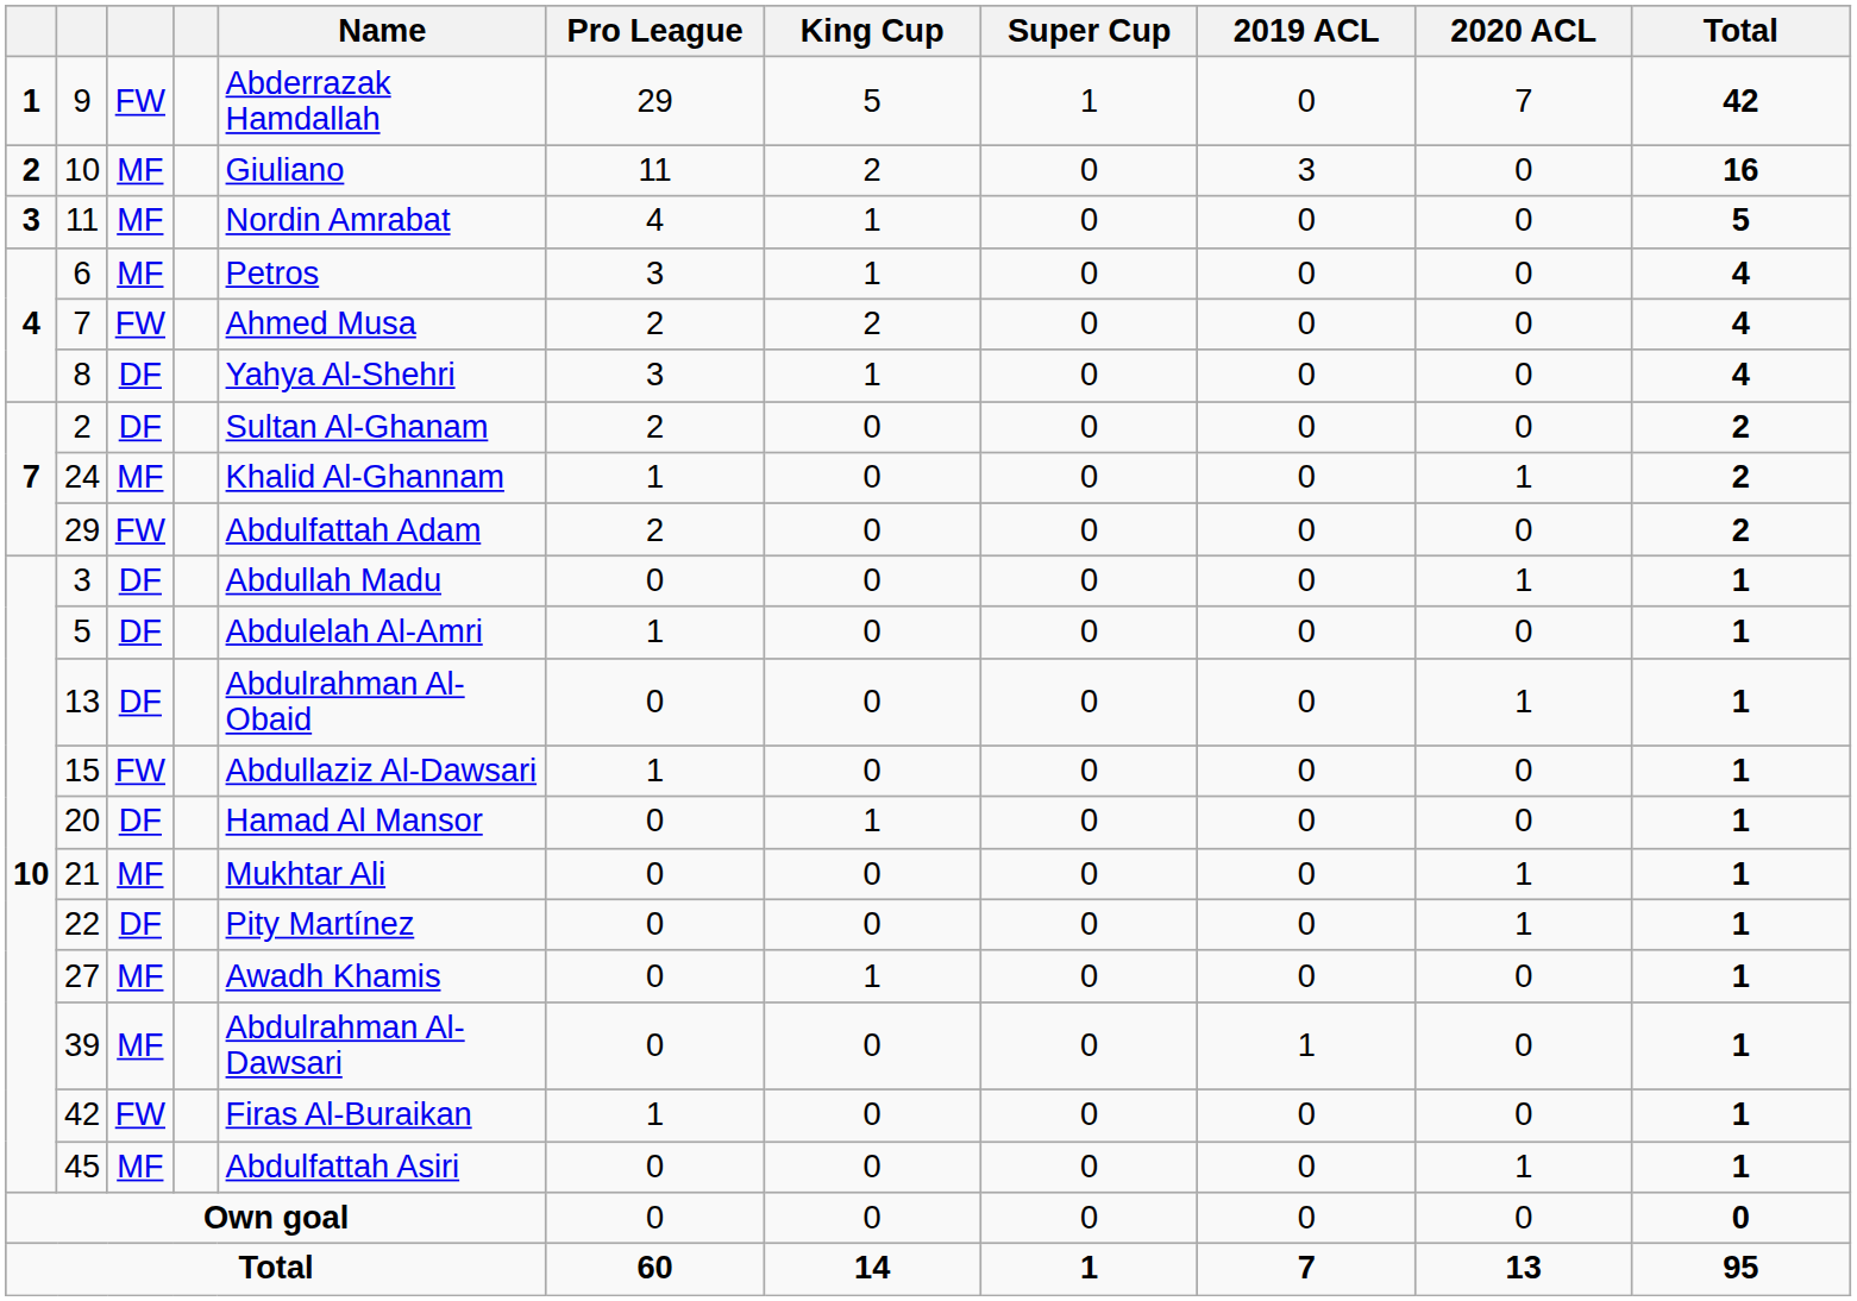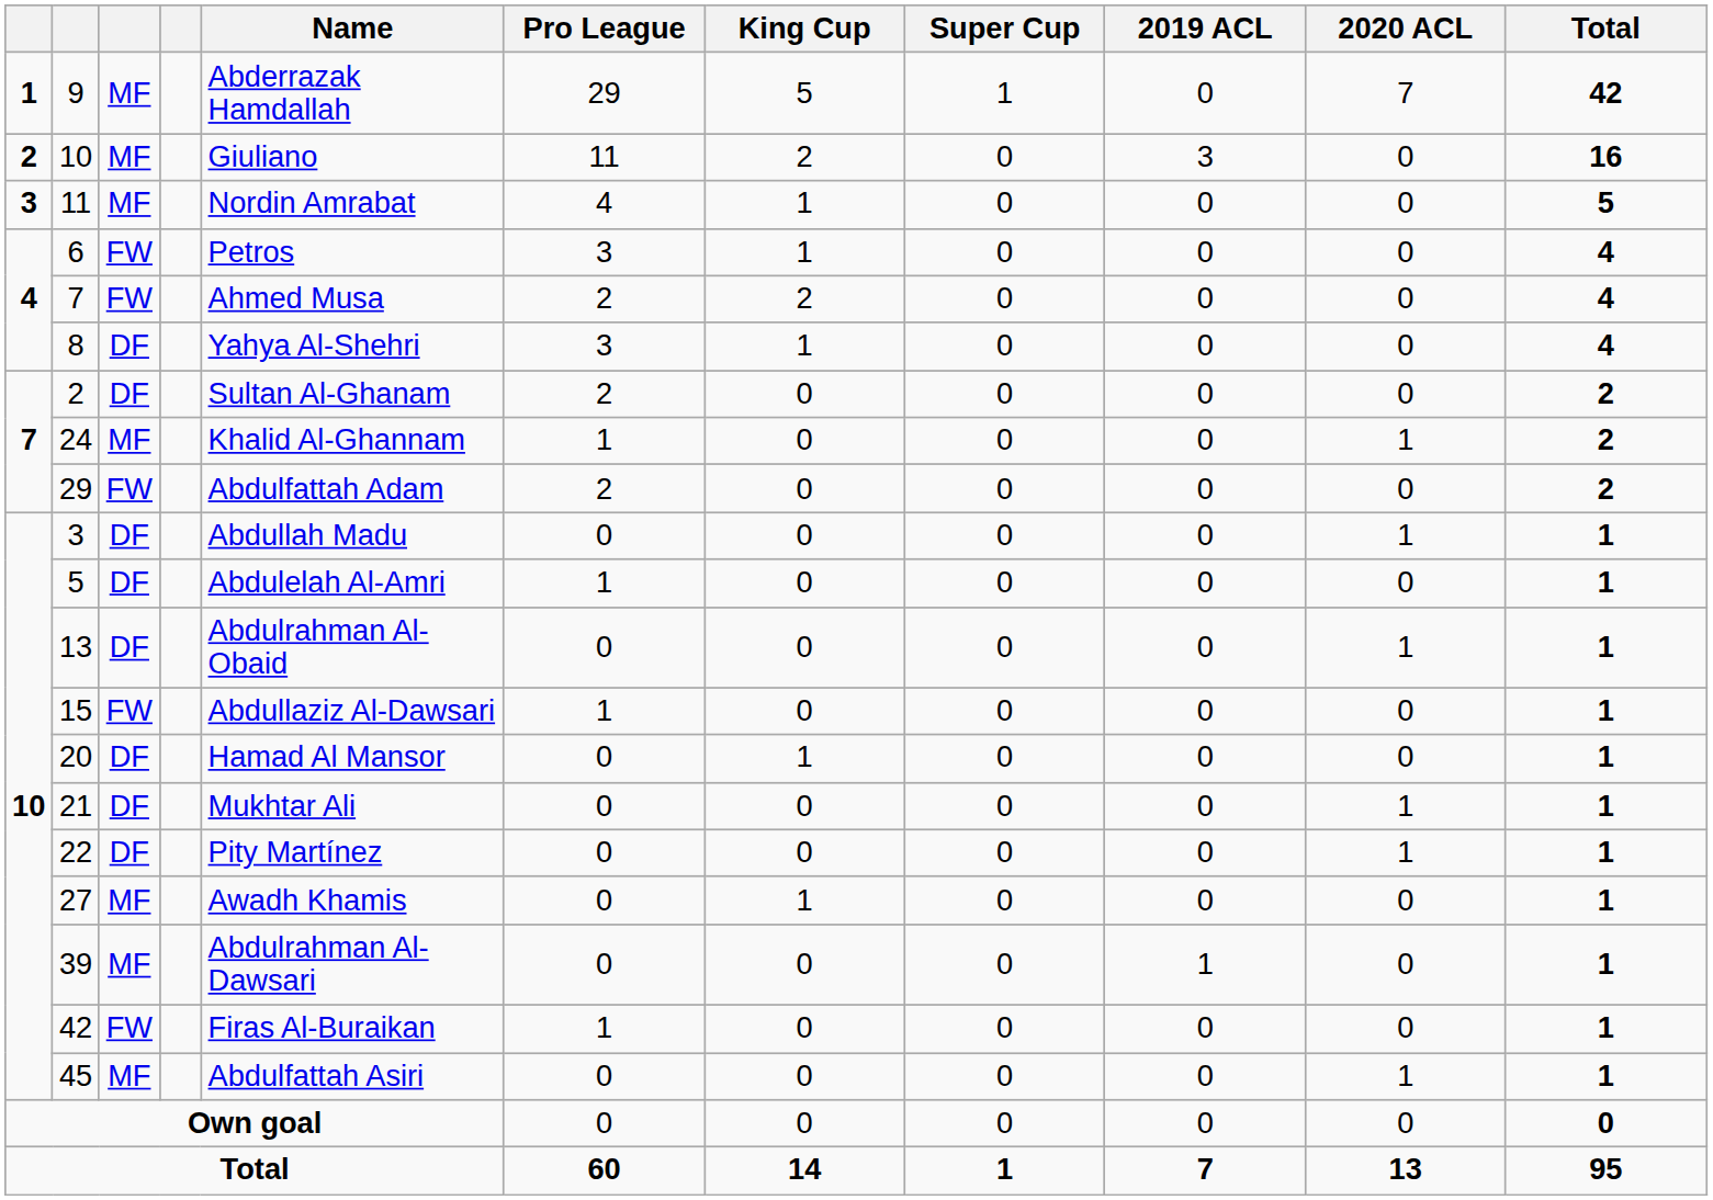 <table class="wikitable" style="text-align:center">
 <tr>
 <th width=15></th>
 <th width=15></th>
 <th width=15></th>
 <th width=15></th>
 <th width=155>Name</th>
 <th width=100>Pro League</th>
 <th width=100>King Cup</th>
 <th width=100>Super Cup</th>
 <th width=100>2019 ACL</th>
 <th width=100>2020 ACL</th>
 <th width=100>Total</th>
 </tr>
 <tr>
 <td><strong>1</strong></td>
 <td>9</td>
-<td><a href='#'>FW</a></td>
+<td><a href='#'>MF</a></td>
 <td></td>
 <td align=left><a href='#'>Abderrazak Hamdallah</a></td>
 <td>29</td>
 <td>5</td>
 <td>1</td>
 <td>0</td>
 <td>7</td>
 <td><strong>42</strong></td>
 </tr>
 <tr>
 <td><strong>2</strong></td>
 <td>10</td>
 <td><a href='#'>MF</a></td>
 <td></td>
 <td align=left><a href='#'>Giuliano</a></td>
 <td>11</td>
 <td>2</td>
 <td>0</td>
 <td>3</td>
 <td>0</td>
 <td><strong>16</strong></td>
 </tr>
 <tr>
 <td><strong>3</strong></td>
 <td>11</td>
 <td><a href='#'>MF</a></td>
 <td></td>
 <td align=left><a href='#'>Nordin Amrabat</a></td>
 <td>4</td>
 <td>1</td>
 <td>0</td>
 <td>0</td>
 <td>0</td>
 <td><strong>5</strong></td>
 </tr>
 <tr>
 <td rowspan=3><strong>4</strong></td>
 <td>6</td>
-<td><a href='#'>MF</a></td>
+<td><a href='#'>FW</a></td>
 <td></td>
 <td align=left><a href='#'>Petros</a></td>
 <td>3</td>
 <td>1</td>
 <td>0</td>
 <td>0</td>
 <td>0</td>
 <td><strong>4</strong></td>
 </tr>
 <tr>
 <td>7</td>
 <td><a href='#'>FW</a></td>
 <td></td>
 <td align=left><a href='#'>Ahmed Musa</a></td>
 <td>2</td>
 <td>2</td>
 <td>0</td>
 <td>0</td>
 <td>0</td>
 <td><strong>4</strong></td>
 </tr>
 <tr>
 <td>8</td>
 <td><a href='#'>DF</a></td>
 <td></td>
 <td align=left><a href='#'>Yahya Al-Shehri</a></td>
 <td>3</td>
 <td>1</td>
 <td>0</td>
 <td>0</td>
 <td>0</td>
 <td><strong>4</strong></td>
 </tr>
 <tr>
 <td rowspan=3><strong>7</strong></td>
 <td>2</td>
 <td><a href='#'>DF</a></td>
 <td></td>
 <td align=left><a href='#'>Sultan Al-Ghanam</a></td>
 <td>2</td>
 <td>0</td>
 <td>0</td>
 <td>0</td>
 <td>0</td>
 <td><strong>2</strong></td>
 </tr>
 <tr>
 <td>24</td>
 <td><a href='#'>MF</a></td>
 <td></td>
 <td align=left><a href='#'>Khalid Al-Ghannam</a></td>
 <td>1</td>
 <td>0</td>
 <td>0</td>
 <td>0</td>
 <td>1</td>
 <td><strong>2</strong></td>
 </tr>
 <tr>
 <td>29</td>
 <td><a href='#'>FW</a></td>
 <td></td>
 <td align=left><a href='#'>Abdulfattah Adam</a></td>
 <td>2</td>
 <td>0</td>
 <td>0</td>
 <td>0</td>
 <td>0</td>
 <td><strong>2</strong></td>
 </tr>
 <tr>
 <td rowspan=11><strong>10</strong></td>
 <td>3</td>
 <td><a href='#'>DF</a></td>
 <td></td>
 <td align=left><a href='#'>Abdullah Madu</a></td>
 <td>0</td>
 <td>0</td>
 <td>0</td>
 <td>0</td>
 <td>1</td>
 <td><strong>1</strong></td>
 </tr>
 <tr>
 <td>5</td>
 <td><a href='#'>DF</a></td>
 <td></td>
 <td align=left><a href='#'>Abdulelah Al-Amri</a></td>
 <td>1</td>
 <td>0</td>
 <td>0</td>
 <td>0</td>
 <td>0</td>
 <td><strong>1</strong></td>
 </tr>
 <tr>
 <td>13</td>
 <td><a href='#'>DF</a></td>
 <td></td>
 <td align=left><a href='#'>Abdulrahman Al-Obaid</a></td>
 <td>0</td>
 <td>0</td>
 <td>0</td>
 <td>0</td>
 <td>1</td>
 <td><strong>1</strong></td>
 </tr>
 <tr>
 <td>15</td>
 <td><a href='#'>FW</a></td>
 <td></td>
 <td align=left><a href='#'>Abdullaziz Al-Dawsari</a></td>
 <td>1</td>
 <td>0</td>
 <td>0</td>
 <td>0</td>
 <td>0</td>
 <td><strong>1</strong></td>
 </tr>
 <tr>
 <td>20</td>
 <td><a href='#'>DF</a></td>
 <td></td>
 <td align=left><a href='#'>Hamad Al Mansor</a></td>
 <td>0</td>
 <td>1</td>
 <td>0</td>
 <td>0</td>
 <td>0</td>
 <td><strong>1</strong></td>
 </tr>
 <tr>
 <td>21</td>
-<td><a href='#'>MF</a></td>
+<td><a href='#'>DF</a></td>
 <td></td>
 <td align=left><a href='#'>Mukhtar Ali</a></td>
 <td>0</td>
 <td>0</td>
 <td>0</td>
 <td>0</td>
 <td>1</td>
 <td><strong>1</strong></td>
 </tr>
 <tr>
 <td>22</td>
 <td><a href='#'>DF</a></td>
 <td></td>
 <td align=left><a href='#'>Pity Martínez</a></td>
 <td>0</td>
 <td>0</td>
 <td>0</td>
 <td>0</td>
 <td>1</td>
 <td><strong>1</strong></td>
 </tr>
 <tr>
 <td>27</td>
 <td><a href='#'>MF</a></td>
 <td></td>
 <td align=left><a href='#'>Awadh Khamis</a></td>
 <td>0</td>
 <td>1</td>
 <td>0</td>
 <td>0</td>
 <td>0</td>
 <td><strong>1</strong></td>
 </tr>
 <tr>
 <td>39</td>
 <td><a href='#'>MF</a></td>
 <td></td>
 <td align=left><a href='#'>Abdulrahman Al-Dawsari</a></td>
 <td>0</td>
 <td>0</td>
 <td>0</td>
 <td>1</td>
 <td>0</td>
 <td><strong>1</strong></td>
 </tr>
 <tr>
 <td>42</td>
 <td><a href='#'>FW</a></td>
 <td></td>
 <td align=left><a href='#'>Firas Al-Buraikan</a></td>
 <td>1</td>
 <td>0</td>
 <td>0</td>
 <td>0</td>
 <td>0</td>
 <td><strong>1</strong></td>
 </tr>
 <tr>
 <td>45</td>
 <td><a href='#'>MF</a></td>
 <td></td>
 <td align=left><a href='#'>Abdulfattah Asiri</a></td>
 <td>0</td>
 <td>0</td>
 <td>0</td>
 <td>0</td>
 <td>1</td>
 <td><strong>1</strong></td>
 </tr>
 <tr>
 <td colspan=5><strong>Own goal</strong></td>
 <td>0</td>
 <td>0</td>
 <td>0</td>
 <td>0</td>
 <td>0</td>
 <td><strong>0</strong></td>
 </tr>
 <tr>
 <td colspan=5><strong>Total</strong></td>
 <td><strong>60</strong></td>
 <td><strong>14</strong></td>
 <td><strong>1</strong></td>
 <td><strong>7</strong></td>
 <td><strong>13</strong></td>
 <td><strong>95</strong></td>
 </tr>
 </table>
